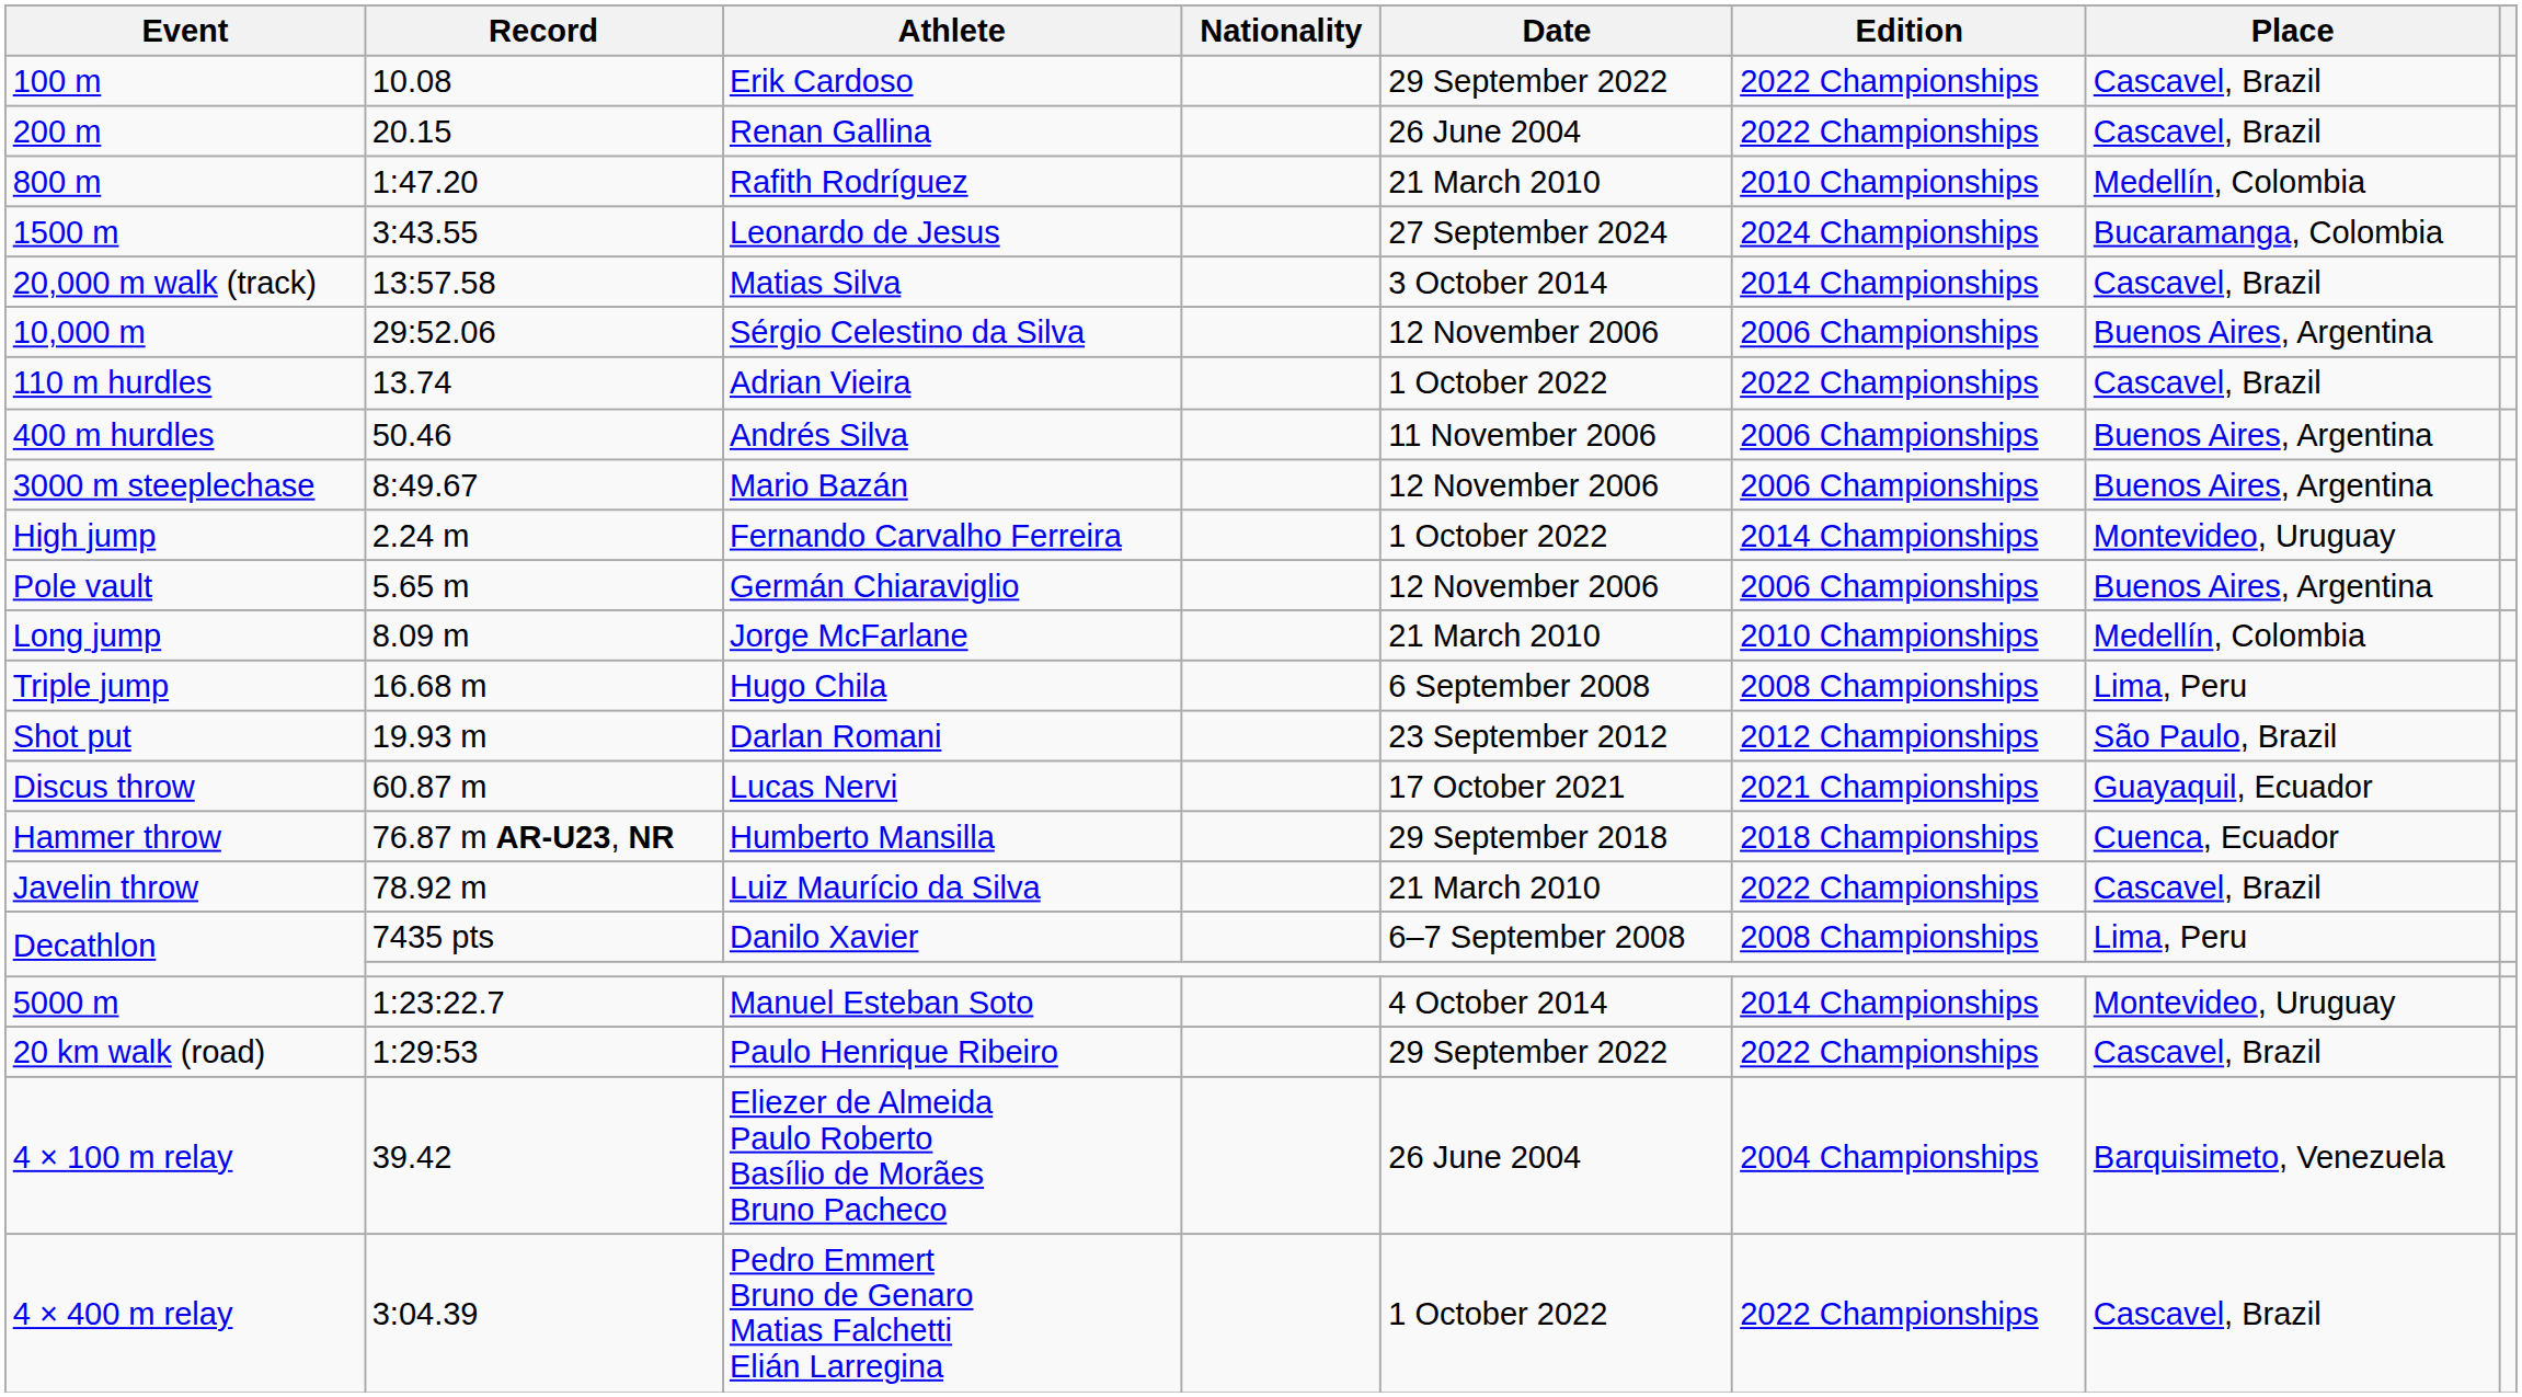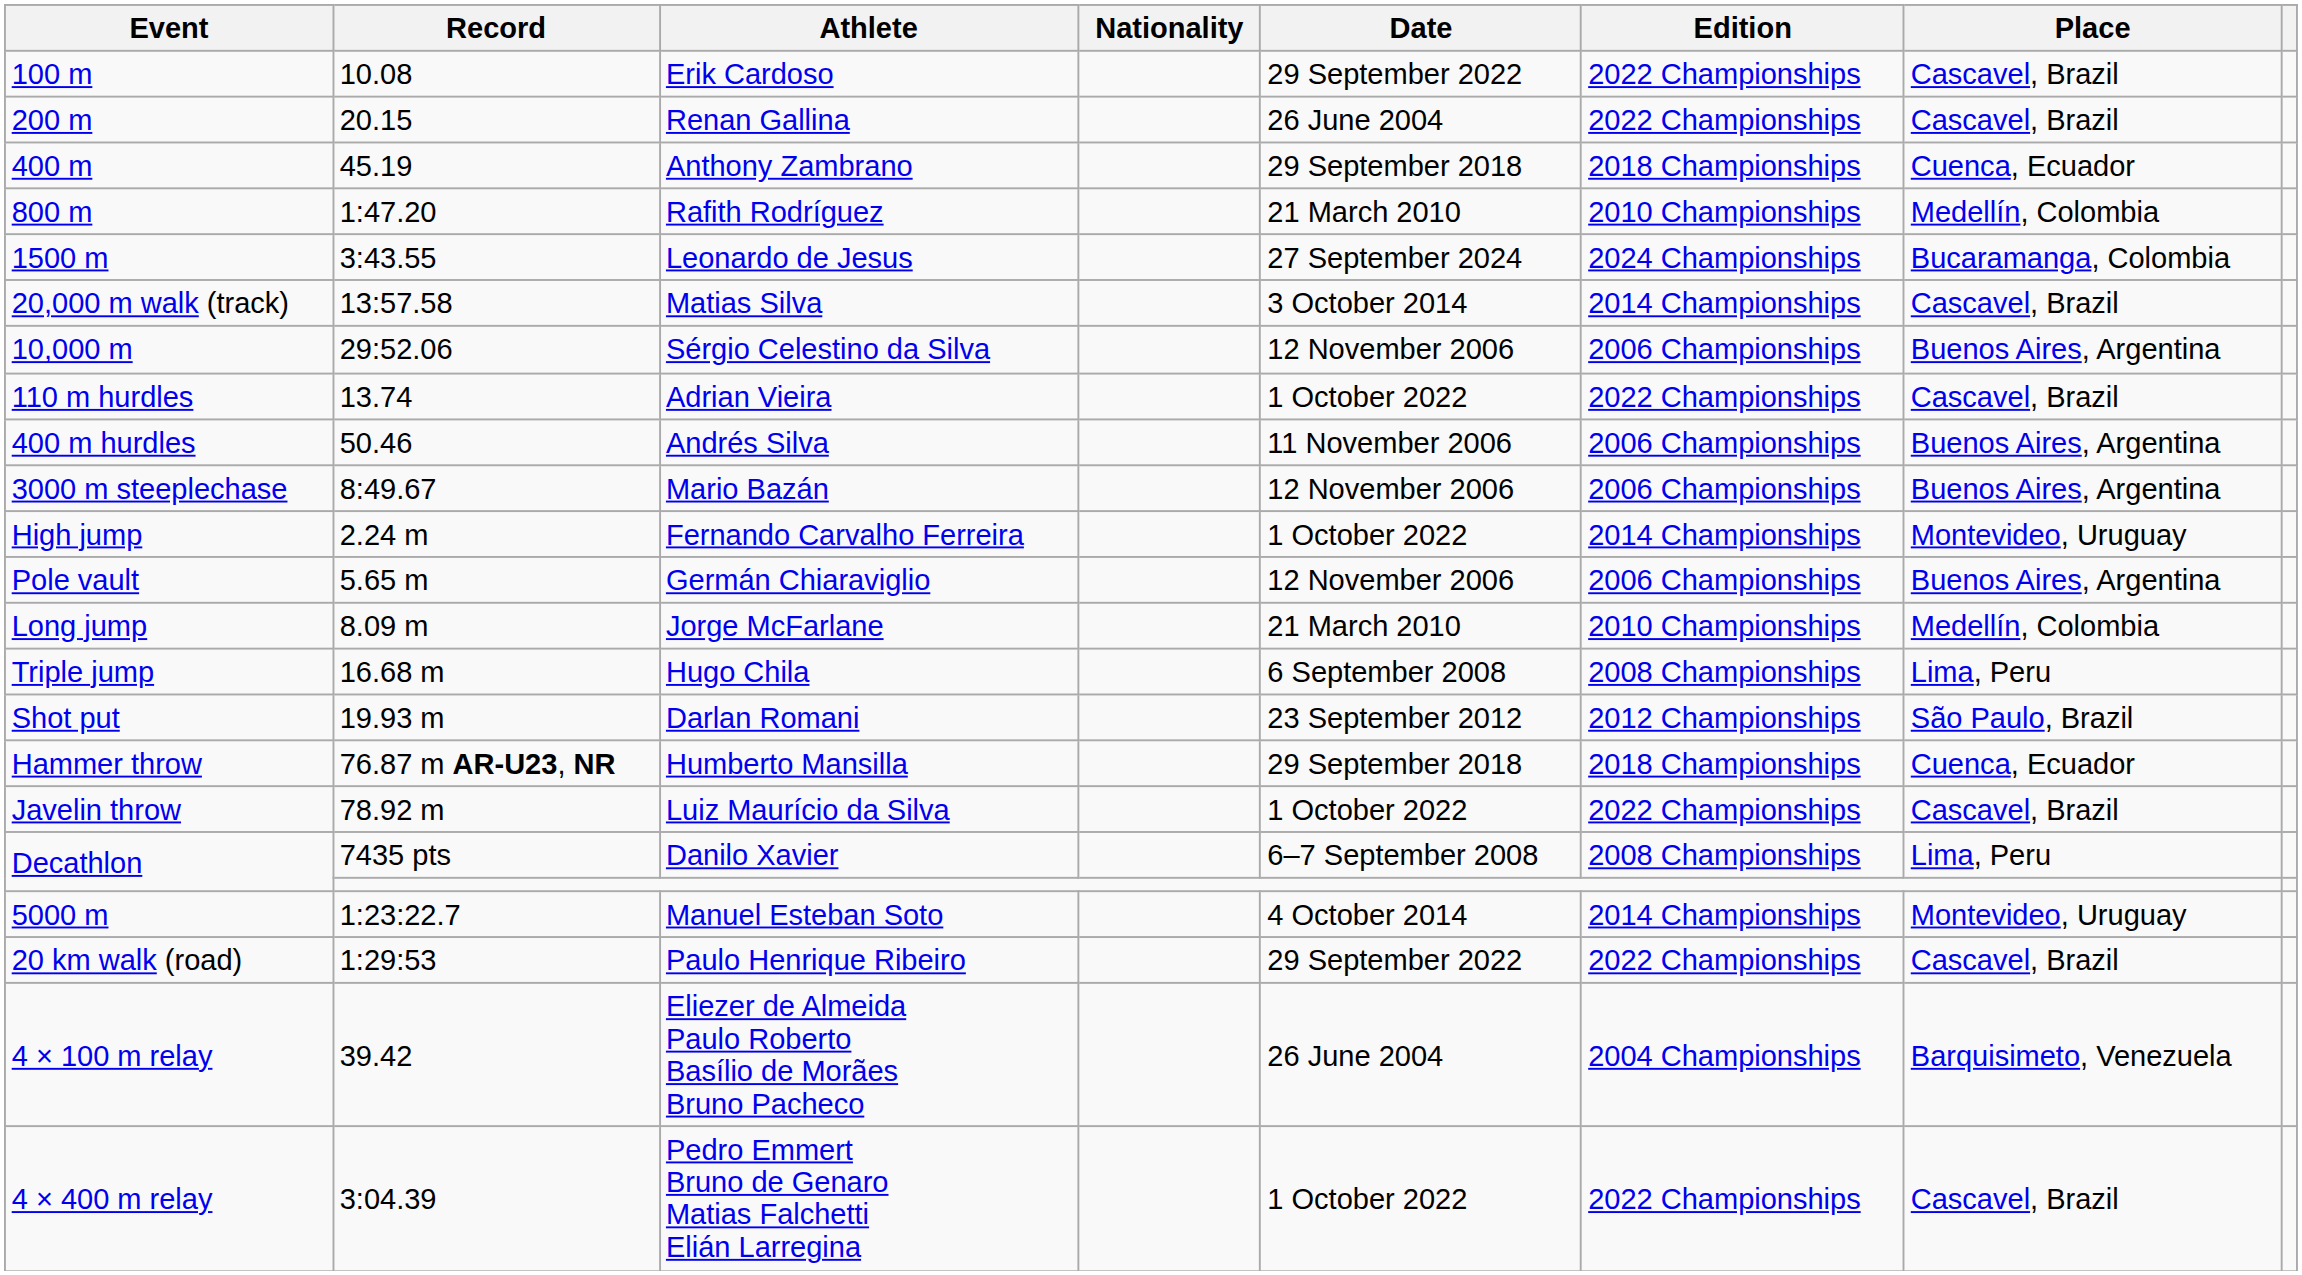 <table class="wikitable" style="font-size:95%; width: 95%;">
 <tr>
 <th>Event</th>
 <th>Record</th>
 <th>Athlete</th>
 <th>Nationality</th>
 <th>Date</th>
 <th>Edition</th>
 <th>Place</th>
 <th></th>
 </tr>
 <tr>
 <td><a href='#'>100 m</a></td>
 <td>10.08 </td>
 <td><a href='#'>Erik Cardoso</a></td>
 <td></td>
 <td>29 September 2022</td>
 <td><a href='#'>2022 Championships</a></td>
 <td><a href='#'>Cascavel</a>, Brazil</td>
 <td></td>
 </tr>
 <tr>
 <td><a href='#'>200 m</a></td>
 <td>20.15 </td>
 <td><a href='#'>Renan Gallina</a></td>
 <td></td>
 <td>26 June 2004</td>
 <td><a href='#'>2022 Championships</a></td>
 <td><a href='#'>Cascavel</a>, Brazil</td>
+<td></td>
+</tr>
+<tr>
+<td><a href='#'>400 m</a></td>
+<td>45.19 </td>
+<td><a href='#'>Anthony Zambrano</a></td>
+<td></td>
+<td>29 September 2018</td>
+<td><a href='#'>2018 Championships</a></td>
+<td><a href='#'>Cuenca</a>, Ecuador</td>
 <td></td>
 </tr>
 <tr>
 <td><a href='#'>800 m</a></td>
 <td>1:47.20</td>
 <td><a href='#'>Rafith Rodríguez</a></td>
 <td></td>
 <td>21 March 2010</td>
 <td><a href='#'>2010 Championships</a></td>
 <td><a href='#'>Medellín</a>, Colombia</td>
 <td></td>
 </tr>
 <tr>
 <td><a href='#'>1500 m</a></td>
 <td>3:43.55</td>
 <td><a href='#'>Leonardo de Jesus</a></td>
 <td></td>
 <td>27 September 2024</td>
 <td><a href='#'>2024 Championships</a></td>
 <td><a href='#'>Bucaramanga</a>, Colombia</td>
 <td></td>
 </tr>
 <tr>
 <td><a href='#'>20,000 m walk</a> (track)</td>
 <td>13:57.58</td>
 <td><a href='#'>Matias Silva</a></td>
 <td></td>
 <td>3 October 2014</td>
 <td><a href='#'>2014 Championships</a></td>
 <td><a href='#'>Cascavel</a>, Brazil</td>
 <td></td>
 </tr>
 <tr>
 <td><a href='#'>10,000 m</a></td>
 <td>29:52.06</td>
 <td><a href='#'>Sérgio Celestino da Silva</a></td>
 <td></td>
 <td>12 November 2006</td>
 <td><a href='#'>2006 Championships</a></td>
 <td><a href='#'>Buenos Aires</a>, Argentina</td>
 <td></td>
 </tr>
 <tr>
 <td><a href='#'>110 m hurdles</a></td>
 <td>13.74 </td>
 <td><a href='#'>Adrian Vieira</a></td>
 <td></td>
 <td>1 October 2022</td>
 <td><a href='#'>2022 Championships</a></td>
 <td><a href='#'>Cascavel</a>, Brazil</td>
 <td></td>
 </tr>
 <tr>
 <td><a href='#'>400 m hurdles</a></td>
 <td>50.46</td>
 <td><a href='#'>Andrés Silva</a></td>
 <td></td>
 <td>11 November 2006</td>
 <td><a href='#'>2006 Championships</a></td>
 <td><a href='#'>Buenos Aires</a>, Argentina</td>
 <td></td>
 </tr>
 <tr>
 <td><a href='#'>3000 m steeplechase</a></td>
 <td>8:49.67</td>
 <td><a href='#'>Mario Bazán</a></td>
 <td></td>
 <td>12 November 2006</td>
 <td><a href='#'>2006 Championships</a></td>
 <td><a href='#'>Buenos Aires</a>, Argentina</td>
 <td></td>
 </tr>
 <tr>
 <td><a href='#'>High jump</a></td>
 <td>2.24 m</td>
 <td><a href='#'>Fernando Carvalho Ferreira</a></td>
 <td></td>
 <td>1 October 2022</td>
 <td><a href='#'>2014 Championships</a></td>
 <td><a href='#'>Montevideo</a>, Uruguay</td>
 <td></td>
 </tr>
 <tr>
 <td><a href='#'>Pole vault</a></td>
 <td>5.65 m</td>
 <td><a href='#'>Germán Chiaraviglio</a></td>
 <td></td>
 <td>12 November 2006</td>
 <td><a href='#'>2006 Championships</a></td>
 <td><a href='#'>Buenos Aires</a>, Argentina</td>
 <td></td>
 </tr>
 <tr>
 <td><a href='#'>Long jump</a></td>
 <td>8.09 m </td>
 <td><a href='#'>Jorge McFarlane</a></td>
 <td></td>
 <td>21 March 2010</td>
 <td><a href='#'>2010 Championships</a></td>
 <td><a href='#'>Medellín</a>, Colombia</td>
 <td></td>
 </tr>
 <tr>
 <td><a href='#'>Triple jump</a></td>
 <td>16.68 m </td>
 <td><a href='#'>Hugo Chila</a></td>
 <td></td>
 <td>6 September 2008</td>
 <td><a href='#'>2008 Championships</a></td>
 <td><a href='#'>Lima</a>, Peru</td>
 <td></td>
 </tr>
 <tr>
 <td><a href='#'>Shot put</a></td>
 <td>19.93 m</td>
 <td><a href='#'>Darlan Romani</a></td>
 <td></td>
 <td>23 September 2012</td>
 <td><a href='#'>2012 Championships</a></td>
 <td><a href='#'>São Paulo</a>, Brazil</td>
 <td></td>
 </tr>
 <tr>
-<td><a href='#'>Discus throw</a></td>
-<td>60.87 m</td>
-<td><a href='#'>Lucas Nervi</a></td>
-<td></td>
-<td>17 October 2021</td>
-<td><a href='#'>2021 Championships</a></td>
-<td><a href='#'>Guayaquil</a>, Ecuador</td>
-<td></td>
-</tr>
-<tr>
 <td><a href='#'>Hammer throw</a></td>
 <td>76.87 m  <strong>AR-U23</strong>, <strong>NR</strong></td>
 <td><a href='#'>Humberto Mansilla</a></td>
 <td></td>
 <td>29 September 2018</td>
 <td><a href='#'>2018 Championships</a></td>
 <td><a href='#'>Cuenca</a>, Ecuador</td>
 <td></td>
 </tr>
 <tr>
 <td><a href='#'>Javelin throw</a></td>
 <td>78.92 m</td>
 <td><a href='#'>Luiz Maurício da Silva</a></td>
 <td></td>
-<td>21 March 2010</td>
+<td>1 October 2022</td>
 <td><a href='#'>2022 Championships</a></td>
 <td><a href='#'>Cascavel</a>, Brazil</td>
 <td></td>
 </tr>
 <tr>
 <td rowspan=2><a href='#'>Decathlon</a></td>
 <td>7435 pts</td>
 <td><a href='#'>Danilo Xavier</a></td>
 <td></td>
 <td>6–7 September 2008</td>
 <td><a href='#'>2008 Championships</a></td>
 <td><a href='#'>Lima</a>, Peru</td>
 <td></td>
 </tr>
 <tr>
 <td colspan=6></td>
 </tr>
 <tr>
 <td><a href='#'>5000 m</a></td>
 <td>1:23:22.7</td>
 <td><a href='#'>Manuel Esteban Soto</a></td>
 <td></td>
 <td>4 October 2014</td>
 <td><a href='#'>2014 Championships</a></td>
 <td><a href='#'>Montevideo</a>, Uruguay</td>
 <td></td>
 </tr>
 <tr>
 <td><a href='#'>20 km walk</a> (road)</td>
 <td>1:29:53</td>
 <td><a href='#'>Paulo Henrique Ribeiro</a></td>
 <td></td>
 <td>29 September 2022</td>
 <td><a href='#'>2022 Championships</a></td>
 <td><a href='#'>Cascavel</a>, Brazil</td>
 <td></td>
 </tr>
 <tr>
 <td><a href='#'>4 × 100 m relay</a></td>
 <td>39.42</td>
 <td><a href='#'>Eliezer de Almeida</a><br><a href='#'>Paulo Roberto</a><br><a href='#'>Basílio de Morães</a><br><a href='#'>Bruno Pacheco</a></td>
 <td></td>
 <td>26 June 2004</td>
 <td><a href='#'>2004 Championships</a></td>
 <td><a href='#'>Barquisimeto</a>, Venezuela</td>
 <td></td>
 </tr>
 <tr>
 <td><a href='#'>4 × 400 m relay</a></td>
 <td>3:04.39 </td>
 <td><a href='#'>Pedro Emmert</a><br><a href='#'>Bruno de Genaro</a><br><a href='#'>Matias Falchetti</a> <br><a href='#'>Elián Larregina</a></td>
 <td></td>
 <td>1 October 2022</td>
 <td><a href='#'>2022 Championships</a></td>
 <td><a href='#'>Cascavel</a>, Brazil</td>
 <td></td>
 </tr>
 </table>
